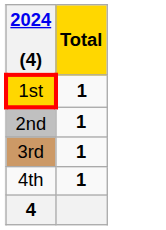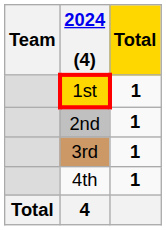 <table class="wikitable" style="text-align:center; font-size:85%;">
 <tr>
+<th>Team</th>
 <th><a href='#'>2024</a><br><br>(4)</th>
 <td bgcolor=gold><strong>Total</strong></td>
 </tr>
 <tr>
+<td align=left bgcolor=DCDCDC></td>
 <td style="border:3px solid red" bgcolor=Gold>1st</td>
 <td><strong>1</strong></td>
 </tr>
 <tr>
+<td align=left bgcolor=DCDCDC></td>
 <td bgcolor=Silver>2nd</td>
 <td><strong>1</strong></td>
 </tr>
 <tr>
+<td align=left bgcolor=DCDCDC></td>
 <td bgcolor=#cc9966>3rd</td>
 <td><strong>1</strong></td>
 </tr>
 <tr>
+<td align=left bgcolor=DCDCDC></td>
 <td>4th</td>
 <td><strong>1</strong></td>
 </tr>
 <tr>
+<th>Total</th>
 <th>4</th>
 <th></th>
 </tr>
 </table>
